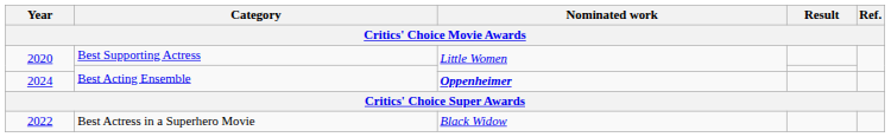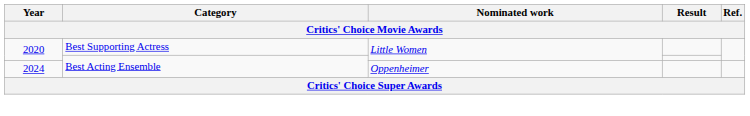 <table class=wikitable>
 <tr>
 <th scope="col" style="width:5em;">Year</th>
 <th scope="col" style="width:28em;">Category</th>
 <th scope="col" style="width:27em;">Nominated work</th>
 <th scope="col" style="width:5em;">Result</th>
 <th>Ref.</th>
 </tr>
 <tr>
 <th colspan=5><a href='#'>Critics' Choice Movie Awards</a></th>
 </tr>
 <tr>
 <td style="text-align:center;", rowspan="2"><a href='#'>2020</a></td>
 <td><a href='#'>Best Supporting Actress</a></td>
 <td rowspan="2"><em><a href='#'>Little Women</a></em></td>
 <td></td>
 <td align="center" rowspan="2"></td>
 </tr>
 <tr>
 <td rowspan=2><a href='#'>Best Acting Ensemble</a></td>
 <td></td>
 </tr>
 <tr>
 <td style="text-align:center;"><a href='#'>2024</a></td>
-<td><strong><em><a href='#'>Oppenheimer</a></em></strong></td>
+<td><em><a href='#'>Oppenheimer</a></em></td>
 <td></td>
 <td align="center"></td>
 </tr>
 <tr>
 <th colspan=5><a href='#'>Critics' Choice Super Awards</a></th>
 </tr>
-<tr>
-<td style="text-align:center;"><a href='#'>2022</a></td>
-<td>Best Actress in a Superhero Movie</td>
-<td><em><a href='#'>Black Widow</a></em></td>
-<td></td>
-<td align="center"></td>
-</tr>
 </table>
